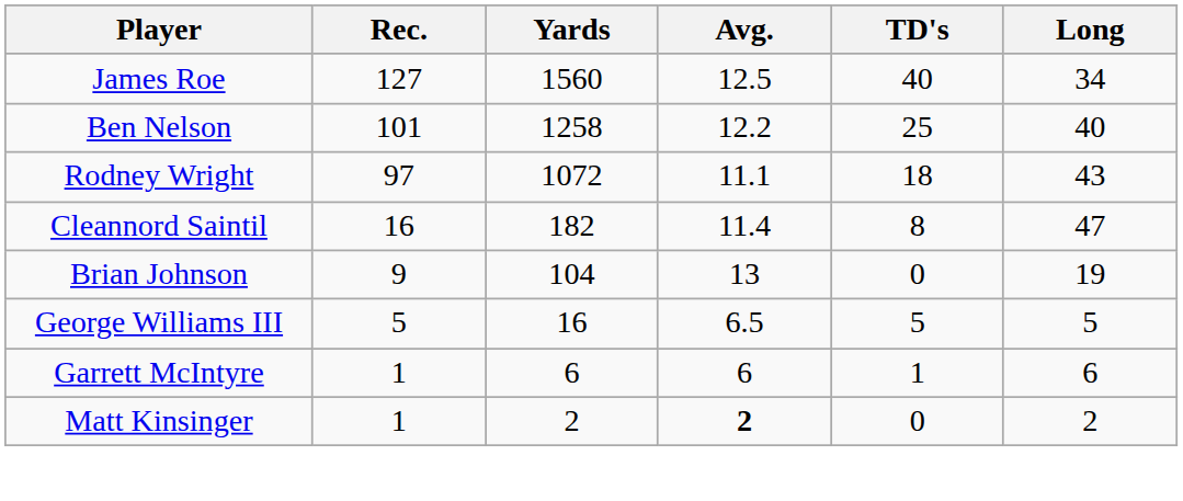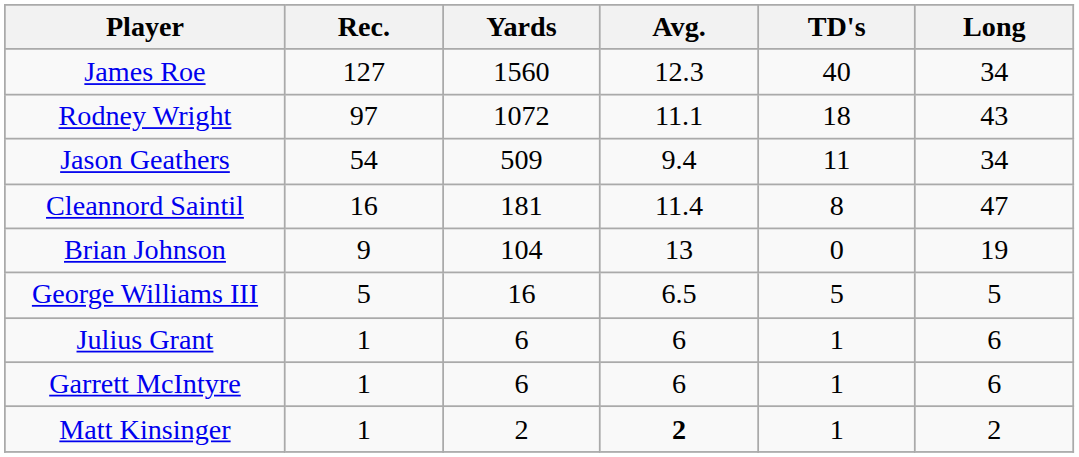 <table class="wikitable sortable">
 <tr>
 <th bgcolor="#DDDDFF" width="16%">Player</th>
 <th bgcolor="#DDDDFF" width="9%">Rec.</th>
 <th bgcolor="#DDDDFF" width="9%">Yards</th>
 <th bgcolor="#DDDDFF" width="9%">Avg.</th>
 <th bgcolor="#DDDDFF" width="9%">TD's</th>
 <th bgcolor="#DDDDFF" width="9%">Long</th>
 </tr>
 <tr align="center">
 <td><a href='#'>James Roe</a></td>
 <td>127</td>
 <td>1560</td>
-<td>12.5</td>
+<td>12.3</td>
 <td>40</td>
 <td>34</td>
-</tr>
-<tr align="center">
-<td><a href='#'>Ben Nelson</a></td>
-<td>101</td>
-<td>1258</td>
-<td>12.2</td>
-<td>25</td>
-<td>40</td>
 </tr>
 <tr align="center">
 <td><a href='#'>Rodney Wright</a></td>
 <td>97</td>
 <td>1072</td>
 <td>11.1</td>
 <td>18</td>
 <td>43</td>
 </tr>
 <tr align="center">
+<td><a href='#'>Jason Geathers</a></td>
+<td>54</td>
+<td>509</td>
+<td>9.4</td>
+<td>11</td>
+<td>34</td>
+</tr>
+<tr align="center">
 <td><a href='#'>Cleannord Saintil</a></td>
 <td>16</td>
-<td>182</td>
+<td>181</td>
 <td>11.4</td>
 <td>8</td>
 <td>47</td>
 </tr>
 <tr align="center">
 <td><a href='#'>Brian Johnson</a></td>
 <td>9</td>
 <td>104</td>
 <td>13</td>
 <td>0</td>
 <td>19</td>
 </tr>
 <tr align="center">
 <td><a href='#'>George Williams III</a></td>
 <td>5</td>
 <td>16</td>
 <td>6.5</td>
 <td>5</td>
 <td>5</td>
 </tr>
 <tr align="center">
+<td><a href='#'>Julius Grant</a></td>
+<td>1</td>
+<td>6</td>
+<td>6</td>
+<td>1</td>
+<td>6</td>
+</tr>
+<tr align="center">
 <td><a href='#'>Garrett McIntyre</a></td>
 <td>1</td>
 <td>6</td>
 <td>6</td>
 <td>1</td>
 <td>6</td>
 </tr>
 <tr align="center">
 <td><a href='#'>Matt Kinsinger</a></td>
 <td>1</td>
 <td>2</td>
 <td><strong>2</strong></td>
-<td>0</td>
+<td>1</td>
 <td>2</td>
 </tr>
 </table>
